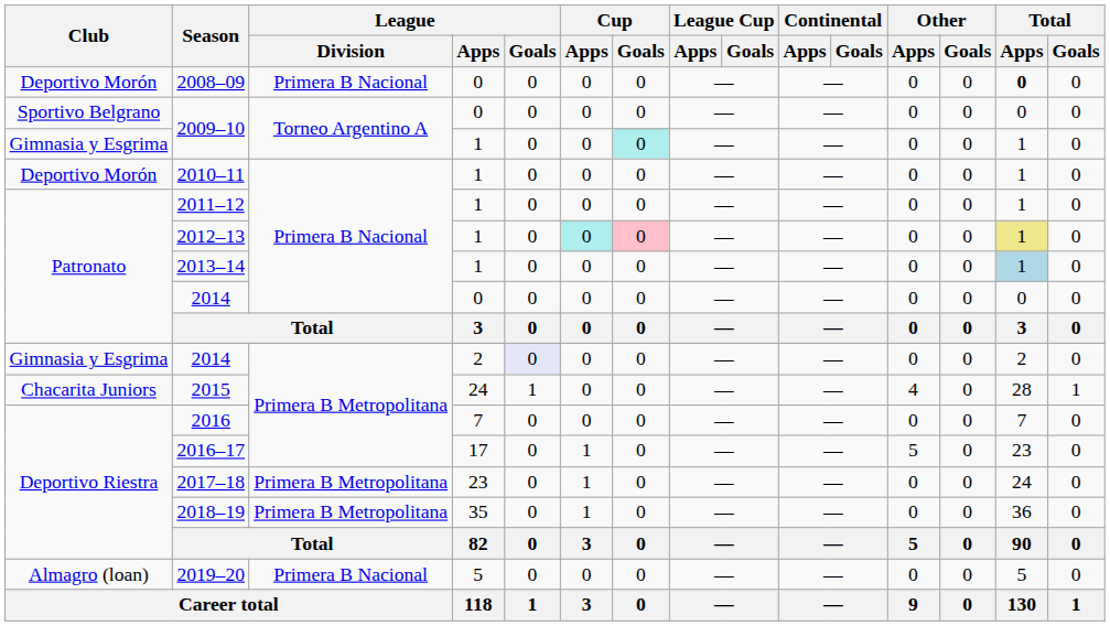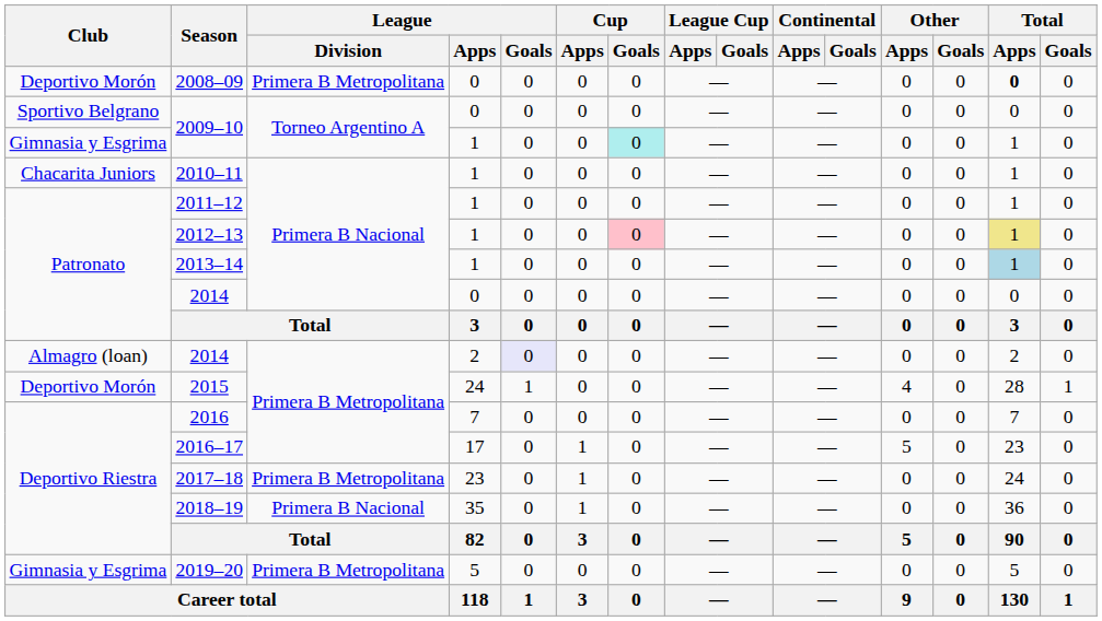 <table class="wikitable" style="text-align:center">
 <tr>
 <th rowspan="2">Club</th>
 <th rowspan="2">Season</th>
 <th colspan="3">League</th>
 <th colspan="2">Cup</th>
 <th colspan="2">League Cup</th>
 <th colspan="2">Continental</th>
 <th colspan="2">Other</th>
 <th colspan="2">Total</th>
 </tr>
 <tr>
 <th>Division</th>
 <th>Apps</th>
 <th>Goals</th>
 <th>Apps</th>
 <th>Goals</th>
 <th>Apps</th>
 <th>Goals</th>
 <th>Apps</th>
 <th>Goals</th>
 <th>Apps</th>
 <th>Goals</th>
 <th>Apps</th>
 <th>Goals</th>
 </tr>
 <tr>
 <td rowspan="1"><a href='#'>Deportivo Morón</a></td>
 <td><a href='#'>2008–09</a></td>
-<td rowspan="1"><a href='#'>Primera B Nacional</a></td>
+<td rowspan="1"><a href='#'>Primera B Metropolitana</a></td>
 <td>0</td>
 <td>0</td>
 <td>0</td>
 <td>0</td>
 <td colspan="2">—</td>
 <td colspan="2">—</td>
 <td>0</td>
 <td>0</td>
 <td><strong>0</strong></td>
 <td>0</td>
 </tr>
 <tr>
 <td rowspan="1"><a href='#'>Sportivo Belgrano</a></td>
 <td rowspan="2"><a href='#'>2009–10</a></td>
 <td rowspan="2"><a href='#'>Torneo Argentino A</a></td>
 <td>0</td>
 <td>0</td>
 <td>0</td>
 <td>0</td>
 <td colspan="2">—</td>
 <td colspan="2">—</td>
 <td>0</td>
 <td>0</td>
 <td>0</td>
 <td>0</td>
 </tr>
 <tr>
 <td rowspan="1"><a href='#'>Gimnasia y Esgrima</a></td>
 <td>1</td>
 <td>0</td>
 <td>0</td>
 <td style="background: paleturquoise;">0</td>
 <td colspan="2">—</td>
 <td colspan="2">—</td>
 <td>0</td>
 <td>0</td>
 <td>1</td>
 <td>0</td>
 </tr>
 <tr>
-<td rowspan="1"><a href='#'>Deportivo Morón</a></td>
+<td rowspan="1"><a href='#'>Chacarita Juniors</a></td>
 <td><a href='#'>2010–11</a></td>
 <td rowspan="5"><a href='#'>Primera B Nacional</a></td>
 <td>1</td>
 <td>0</td>
 <td>0</td>
 <td>0</td>
 <td colspan="2">—</td>
 <td colspan="2">—</td>
 <td>0</td>
 <td>0</td>
 <td>1</td>
 <td>0</td>
 </tr>
 <tr>
 <td rowspan="5"><a href='#'>Patronato</a></td>
 <td><a href='#'>2011–12</a></td>
 <td>1</td>
 <td>0</td>
 <td>0</td>
 <td>0</td>
 <td colspan="2">—</td>
 <td colspan="2">—</td>
 <td>0</td>
 <td>0</td>
 <td>1</td>
 <td>0</td>
 </tr>
 <tr>
 <td><a href='#'>2012–13</a></td>
 <td>1</td>
 <td>0</td>
-<td style="background: paleturquoise;">0</td>
+<td>0</td>
 <td style="background: pink;">0</td>
 <td colspan="2">—</td>
 <td colspan="2">—</td>
 <td>0</td>
 <td>0</td>
 <td style="background: khaki;">1</td>
 <td>0</td>
 </tr>
 <tr>
 <td><a href='#'>2013–14</a></td>
 <td>1</td>
 <td>0</td>
 <td>0</td>
 <td>0</td>
 <td colspan="2">—</td>
 <td colspan="2">—</td>
 <td>0</td>
 <td>0</td>
 <td style="background: lightblue;">1</td>
 <td>0</td>
 </tr>
 <tr>
 <td><a href='#'>2014</a></td>
 <td>0</td>
 <td>0</td>
 <td>0</td>
 <td>0</td>
 <td colspan="2">—</td>
 <td colspan="2">—</td>
 <td>0</td>
 <td>0</td>
 <td>0</td>
 <td>0</td>
 </tr>
 <tr>
 <th colspan="2">Total</th>
 <th>3</th>
 <th>0</th>
 <th>0</th>
 <th>0</th>
 <th colspan="2">—</th>
 <th colspan="2">—</th>
 <th>0</th>
 <th>0</th>
 <th>3</th>
 <th>0</th>
 </tr>
 <tr>
-<td rowspan="1"><a href='#'>Gimnasia y Esgrima</a></td>
+<td rowspan="1"><a href='#'>Almagro</a> (loan)</td>
 <td><a href='#'>2014</a></td>
 <td rowspan="4"><a href='#'>Primera B Metropolitana</a></td>
 <td>2</td>
 <td style="background: lavender;">0</td>
 <td>0</td>
 <td>0</td>
 <td colspan="2">—</td>
 <td colspan="2">—</td>
 <td>0</td>
 <td>0</td>
 <td>2</td>
 <td>0</td>
 </tr>
 <tr>
-<td rowspan="1"><a href='#'>Chacarita Juniors</a></td>
+<td rowspan="1"><a href='#'>Deportivo Morón</a></td>
 <td><a href='#'>2015</a></td>
 <td>24</td>
 <td>1</td>
 <td>0</td>
 <td>0</td>
 <td colspan="2">—</td>
 <td colspan="2">—</td>
 <td>4</td>
 <td>0</td>
 <td>28</td>
 <td>1</td>
 </tr>
 <tr>
 <td rowspan="5"><a href='#'>Deportivo Riestra</a></td>
 <td><a href='#'>2016</a></td>
 <td>7</td>
 <td>0</td>
 <td>0</td>
 <td>0</td>
 <td colspan="2">—</td>
 <td colspan="2">—</td>
 <td>0</td>
 <td>0</td>
 <td>7</td>
 <td>0</td>
 </tr>
 <tr>
 <td><a href='#'>2016–17</a></td>
 <td>17</td>
 <td>0</td>
 <td>1</td>
 <td>0</td>
 <td colspan="2">—</td>
 <td colspan="2">—</td>
 <td>5</td>
 <td>0</td>
 <td>23</td>
 <td>0</td>
 </tr>
 <tr>
 <td><a href='#'>2017–18</a></td>
 <td rowspan="1"><a href='#'>Primera B Metropolitana</a></td>
 <td>23</td>
 <td>0</td>
 <td>1</td>
 <td>0</td>
 <td colspan="2">—</td>
 <td colspan="2">—</td>
 <td>0</td>
 <td>0</td>
 <td>24</td>
 <td>0</td>
 </tr>
 <tr>
 <td><a href='#'>2018–19</a></td>
-<td rowspan="1"><a href='#'>Primera B Metropolitana</a></td>
+<td rowspan="1"><a href='#'>Primera B Nacional</a></td>
 <td>35</td>
 <td>0</td>
 <td>1</td>
 <td>0</td>
 <td colspan="2">—</td>
 <td colspan="2">—</td>
 <td>0</td>
 <td>0</td>
 <td>36</td>
 <td>0</td>
 </tr>
 <tr>
 <th colspan="2">Total</th>
 <th>82</th>
 <th>0</th>
 <th>3</th>
 <th>0</th>
 <th colspan="2">—</th>
 <th colspan="2">—</th>
 <th>5</th>
 <th>0</th>
 <th>90</th>
 <th>0</th>
 </tr>
 <tr>
-<td rowspan="1"><a href='#'>Almagro</a> (loan)</td>
+<td rowspan="1"><a href='#'>Gimnasia y Esgrima</a></td>
 <td><a href='#'>2019–20</a></td>
-<td rowspan="1"><a href='#'>Primera B Nacional</a></td>
+<td rowspan="1"><a href='#'>Primera B Metropolitana</a></td>
 <td>5</td>
 <td>0</td>
 <td>0</td>
 <td>0</td>
 <td colspan="2">—</td>
 <td colspan="2">—</td>
 <td>0</td>
 <td>0</td>
 <td>5</td>
 <td>0</td>
 </tr>
 <tr>
 <th colspan="3">Career total</th>
 <th>118</th>
 <th>1</th>
 <th>3</th>
 <th>0</th>
 <th colspan="2">—</th>
 <th colspan="2">—</th>
 <th>9</th>
 <th>0</th>
 <th>130</th>
 <th>1</th>
 </tr>
 </table>
